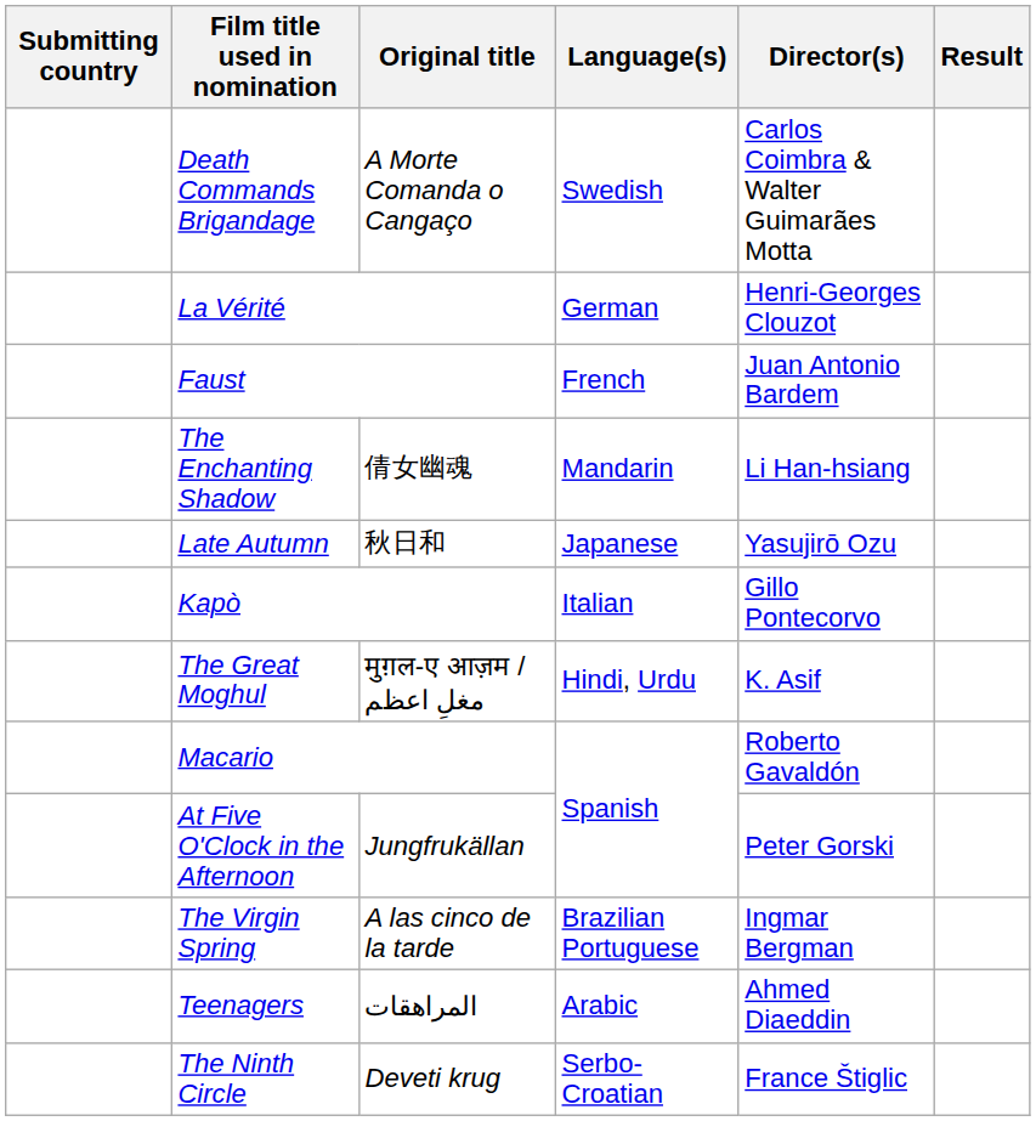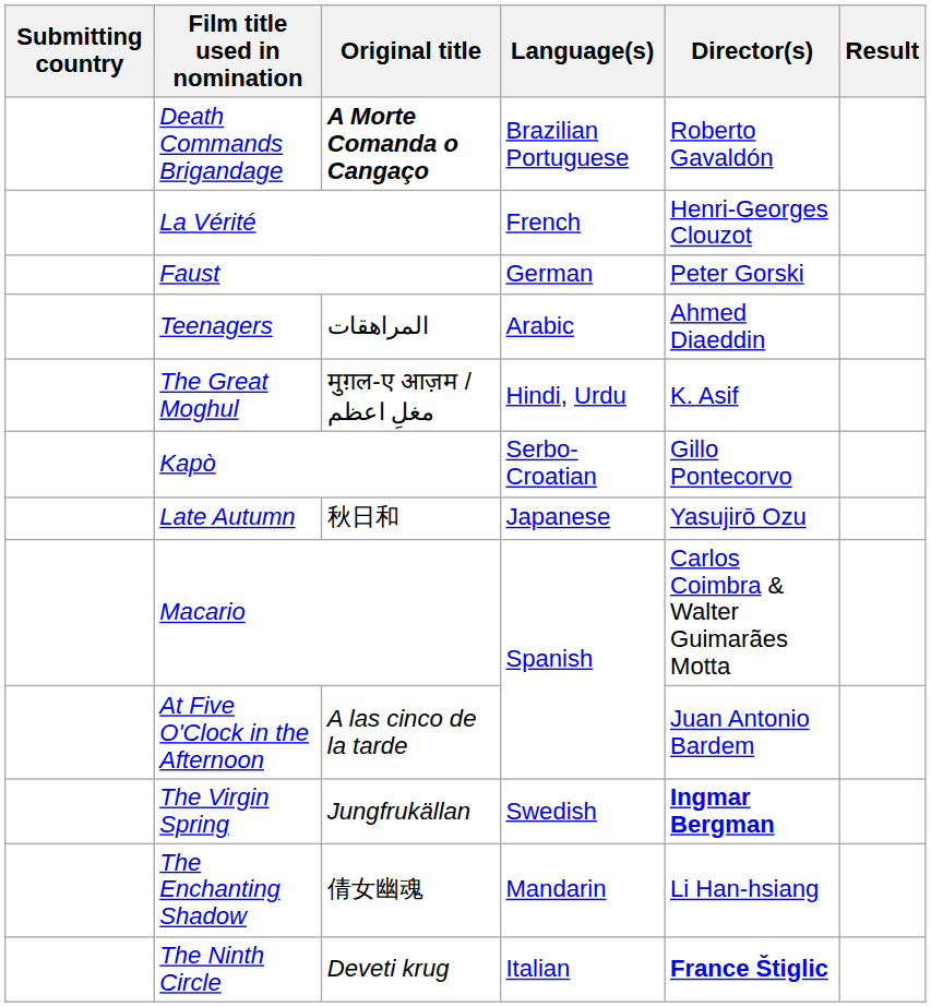 <table class="wikitable sortable" width="98%" style="background:#ffffff;">
 <tr>
 <th>Submitting country</th>
 <th>Film title used in nomination</th>
 <th>Original title</th>
 <th>Language(s)</th>
 <th>Director(s)</th>
 <th>Result</th>
 </tr>
 <tr>
 <td></td>
 <td><em><a href='#'>Death Commands Brigandage</a></em></td>
-<td><em>A Morte Comanda o Cangaço</em></td>
-<td><a href='#'>Swedish</a></td>
-<td><a href='#'>Carlos Coimbra</a> & Walter Guimarães Motta</td>
+<td><strong><em>A Morte Comanda o Cangaço</em></strong></td>
+<td><a href='#'>Brazilian Portuguese</a></td>
+<td><a href='#'>Roberto Gavaldón</a></td>
 <td></td>
 </tr>
 <tr>
 <td></td>
 <td colspan="2"><em><a href='#'>La Vérité</a></em></td>
-<td><a href='#'>German</a></td>
+<td><a href='#'>French</a></td>
 <td><a href='#'>Henri-Georges Clouzot</a></td>
 <td></td>
 </tr>
 <tr>
 <td></td>
 <td colspan="2"><em><a href='#'>Faust</a></em></td>
-<td><a href='#'>French</a></td>
+<td><a href='#'>German</a></td>
+<td><a href='#'>Peter Gorski</a></td>
+<td></td>
+</tr>
+<tr>
+<td></td>
+<td><em><a href='#'>Teenagers</a></em></td>
+<td>المراهقات</td>
+<td><a href='#'>Arabic</a></td>
+<td><a href='#'>Ahmed Diaeddin</a></td>
+<td></td>
+</tr>
+<tr>
+<td></td>
+<td><em><a href='#'>The Great Moghul</a></em></td>
+<td>मुग़ल-ए आज़म  / مغلِ اعظم</td>
+<td><a href='#'>Hindi</a>, <a href='#'>Urdu</a></td>
+<td><a href='#'>K. Asif</a></td>
+<td></td>
+</tr>
+<tr>
+<td></td>
+<td colspan="2"><em><a href='#'>Kapò</a></em></td>
+<td><a href='#'>Serbo-Croatian</a></td>
+<td><a href='#'>Gillo Pontecorvo</a></td>
+<td></td>
+</tr>
+<tr>
+<td></td>
+<td><em><a href='#'>Late Autumn</a></em></td>
+<td>秋日和</td>
+<td><a href='#'>Japanese</a></td>
+<td><a href='#'>Yasujirō Ozu</a></td>
+<td></td>
+</tr>
+<tr>
+<td></td>
+<td colspan="2"><em><a href='#'>Macario</a></em></td>
+<td rowspan="2"><a href='#'>Spanish</a></td>
+<td><a href='#'>Carlos Coimbra</a> & Walter Guimarães Motta</td>
+<td></td>
+</tr>
+<tr>
+<td></td>
+<td><em><a href='#'>At Five O'Clock in the Afternoon</a></em></td>
+<td><em>A las cinco de la tarde</em></td>
 <td><a href='#'>Juan Antonio Bardem</a></td>
+<td></td>
+</tr>
+<tr>
+<td></td>
+<td><em><a href='#'>The Virgin Spring</a></em></td>
+<td><em>Jungfrukällan</em></td>
+<td><a href='#'>Swedish</a></td>
+<td><strong><a href='#'>Ingmar Bergman</a></strong></td>
 <td></td>
 </tr>
 <tr>
 <td></td>
 <td><em><a href='#'>The Enchanting Shadow</a></em></td>
 <td>倩女幽魂</td>
 <td><a href='#'>Mandarin</a></td>
 <td><a href='#'>Li Han-hsiang</a></td>
 <td></td>
 </tr>
 <tr>
 <td></td>
-<td><em><a href='#'>Late Autumn</a></em></td>
-<td>秋日和</td>
-<td><a href='#'>Japanese</a></td>
-<td><a href='#'>Yasujirō Ozu</a></td>
-<td></td>
-</tr>
-<tr>
-<td></td>
-<td colspan="2"><em><a href='#'>Kapò</a></em></td>
-<td><a href='#'>Italian</a></td>
-<td><a href='#'>Gillo Pontecorvo</a></td>
-<td></td>
-</tr>
-<tr>
-<td></td>
-<td><em><a href='#'>The Great Moghul</a></em></td>
-<td>मुग़ल-ए आज़म  / مغلِ اعظم</td>
-<td><a href='#'>Hindi</a>, <a href='#'>Urdu</a></td>
-<td><a href='#'>K. Asif</a></td>
-<td></td>
-</tr>
-<tr>
-<td></td>
-<td colspan="2"><em><a href='#'>Macario</a></em></td>
-<td rowspan="2"><a href='#'>Spanish</a></td>
-<td><a href='#'>Roberto Gavaldón</a></td>
-<td></td>
-</tr>
-<tr>
-<td></td>
-<td><em><a href='#'>At Five O'Clock in the Afternoon</a></em></td>
-<td><em>Jungfrukällan</em></td>
-<td><a href='#'>Peter Gorski</a></td>
-<td></td>
-</tr>
-<tr>
-<td></td>
-<td><em><a href='#'>The Virgin Spring</a></em></td>
-<td><em>A las cinco de la tarde</em></td>
-<td><a href='#'>Brazilian Portuguese</a></td>
-<td><a href='#'>Ingmar Bergman</a></td>
-<td></td>
-</tr>
-<tr>
-<td></td>
-<td><em><a href='#'>Teenagers</a></em></td>
-<td>المراهقات</td>
-<td><a href='#'>Arabic</a></td>
-<td><a href='#'>Ahmed Diaeddin</a></td>
-<td></td>
-</tr>
-<tr>
-<td></td>
 <td><em><a href='#'>The Ninth Circle</a></em></td>
 <td><em>Deveti krug</em></td>
-<td><a href='#'>Serbo-Croatian</a></td>
-<td><a href='#'>France Štiglic</a></td>
+<td><a href='#'>Italian</a></td>
+<td><strong><a href='#'>France Štiglic</a></strong></td>
 <td></td>
 </tr>
 </table>
